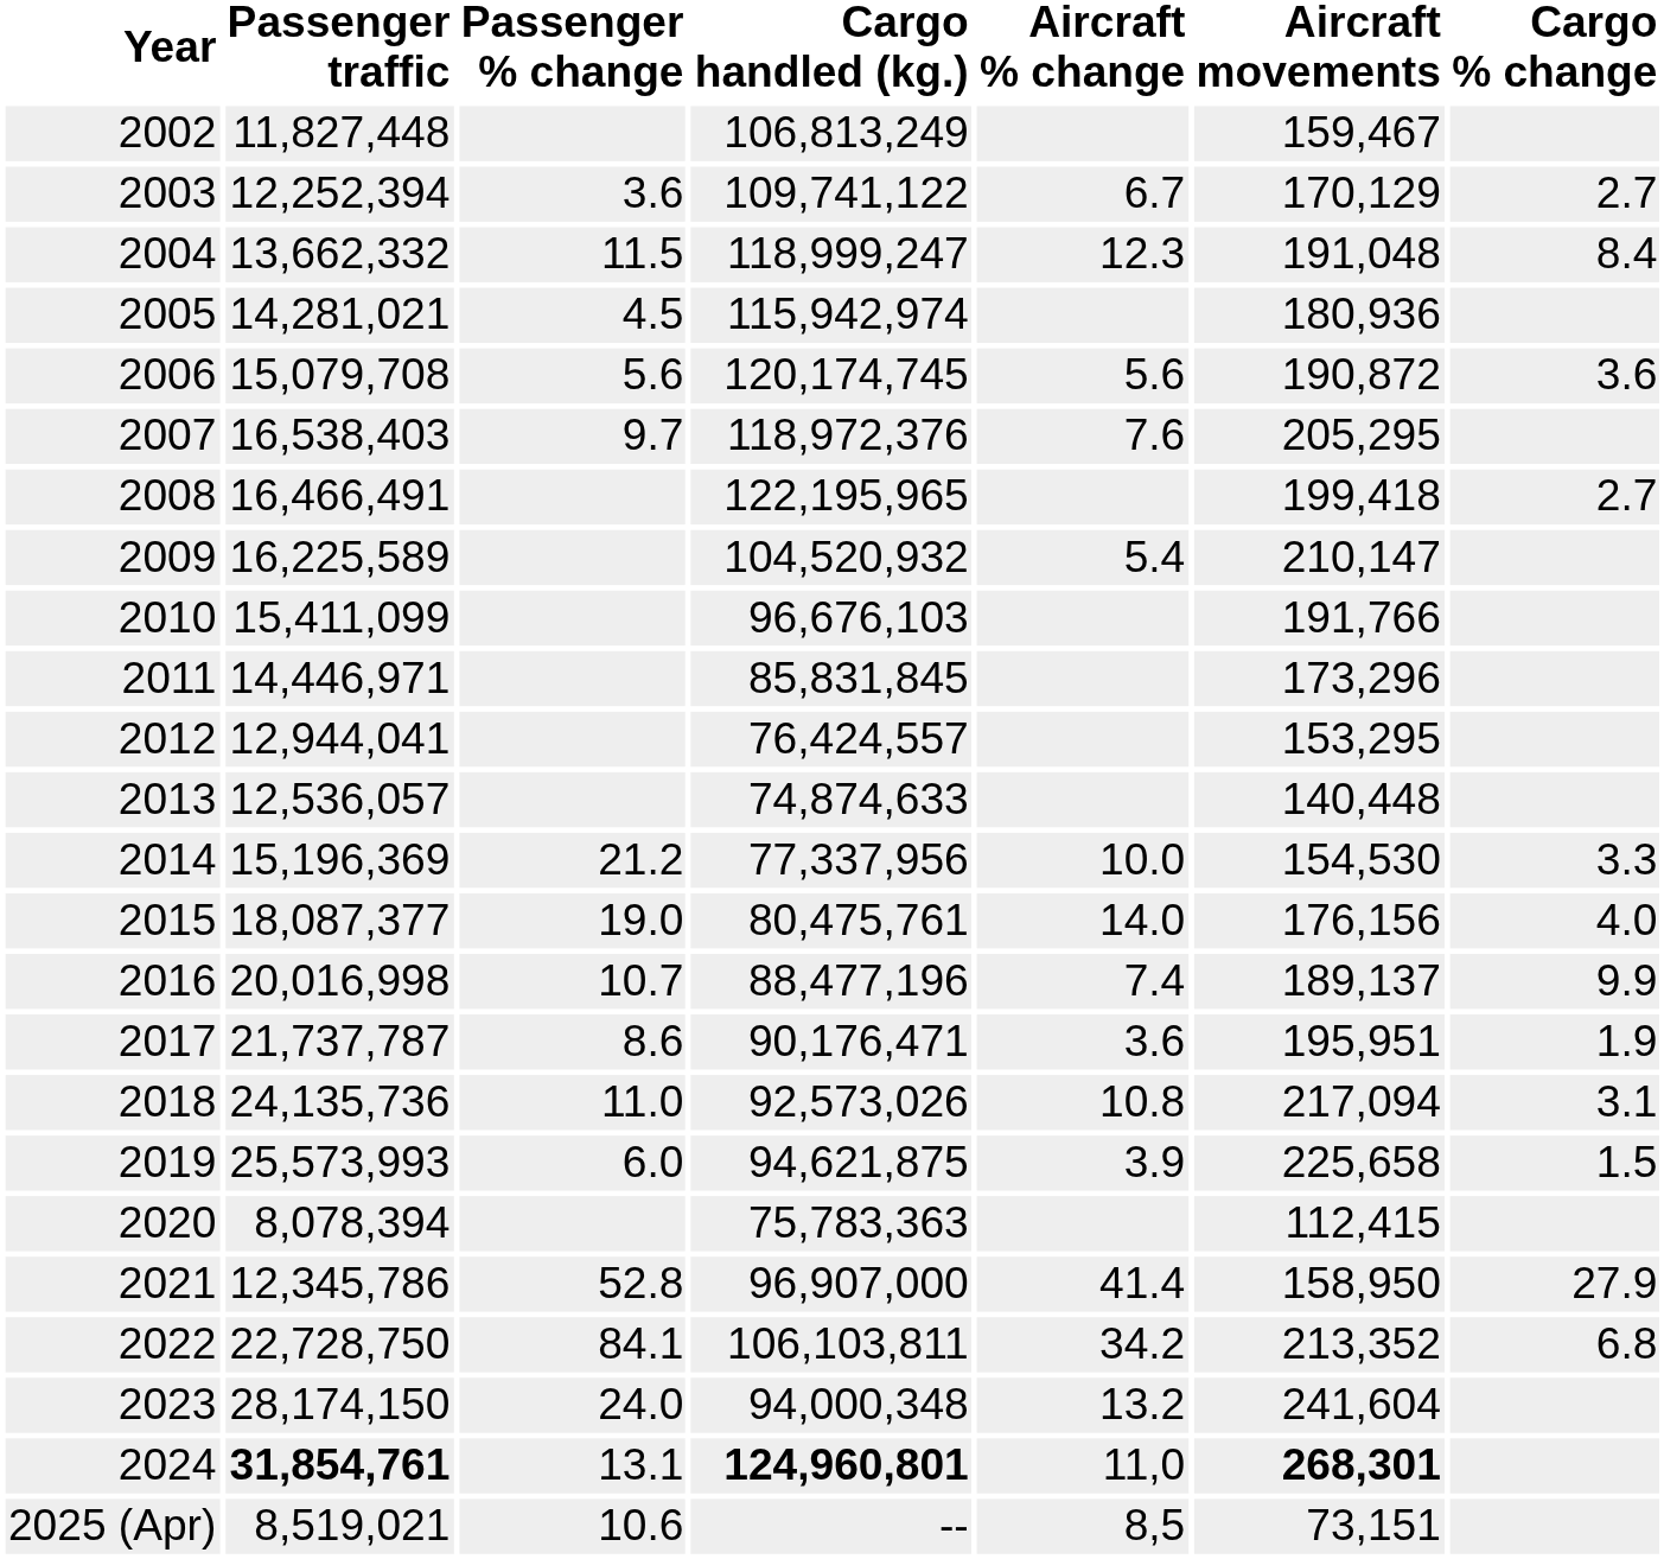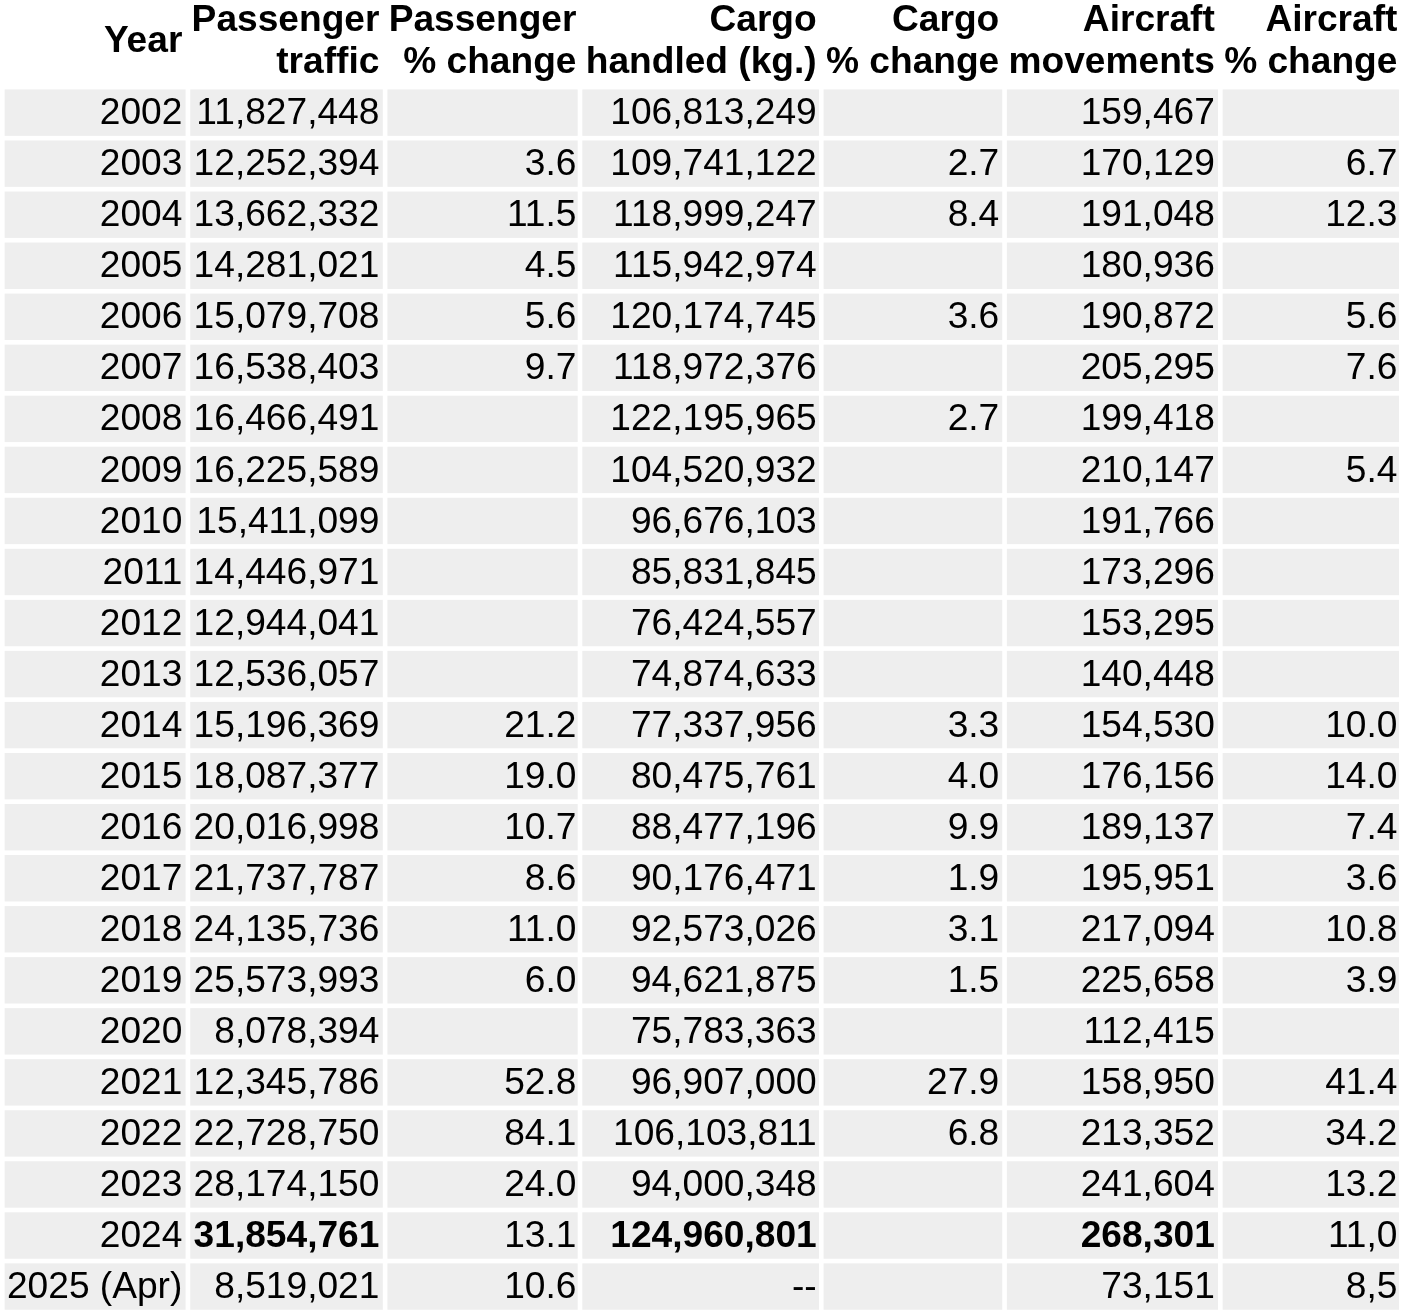 <table class="toccolours sortable" style="text-align:right;">
 <tr>
 <th>Year</th>
 <th>Passenger<br>traffic</th>
 <th data-sort-type="number">Passenger<br>% change</th>
 <th>Cargo <br>handled (kg.)</th>
+<th data-sort-type="number">Cargo<br>% change</th>
+<th>Aircraft<br>movements</th>
 <th data-sort-type="number">Aircraft<br>% change</th>
-<th>Aircraft<br>movements</th>
-<th data-sort-type="number">Cargo<br>% change</th>
 </tr>
 <tr style="background:#eee;">
 <td>2002</td>
 <td>11,827,448</td>
 <td> </td>
 <td>106,813,249</td>
 <td> </td>
 <td>159,467</td>
 <td> </td>
 </tr>
 <tr style="background:#eee;">
 <td>2003</td>
 <td>12,252,394</td>
 <td>3.6 </td>
 <td>109,741,122</td>
+<td>2.7 </td>
+<td>170,129</td>
 <td>6.7 </td>
-<td>170,129</td>
-<td>2.7 </td>
 </tr>
 <tr style="background:#eee;">
 <td>2004</td>
 <td>13,662,332</td>
 <td>11.5 </td>
 <td>118,999,247</td>
+<td>8.4 </td>
+<td>191,048</td>
 <td>12.3 </td>
-<td>191,048</td>
-<td>8.4 </td>
 </tr>
 <tr style="background:#eee;">
 <td>2005</td>
 <td>14,281,021</td>
 <td>4.5 </td>
 <td>115,942,974</td>
 <td> </td>
 <td>180,936</td>
 <td> </td>
 </tr>
 <tr style="background:#eee;">
 <td>2006</td>
 <td>15,079,708</td>
 <td>5.6 </td>
 <td>120,174,745</td>
+<td>3.6 </td>
+<td>190,872</td>
 <td>5.6 </td>
-<td>190,872</td>
-<td>3.6 </td>
 </tr>
 <tr style="background:#eee;">
 <td>2007</td>
 <td>16,538,403</td>
 <td>9.7 </td>
 <td>118,972,376</td>
+<td> </td>
+<td>205,295</td>
 <td>7.6 </td>
-<td>205,295</td>
-<td> </td>
 </tr>
 <tr style="background:#eee;">
 <td>2008</td>
 <td>16,466,491</td>
 <td> </td>
 <td>122,195,965</td>
+<td>2.7 </td>
+<td>199,418</td>
 <td> </td>
-<td>199,418</td>
-<td>2.7 </td>
 </tr>
 <tr style="background:#eee;">
 <td>2009</td>
 <td>16,225,589</td>
 <td> </td>
 <td>104,520,932</td>
+<td> </td>
+<td>210,147</td>
 <td>5.4 </td>
-<td>210,147</td>
-<td> </td>
 </tr>
 <tr style="background:#eee;">
 <td>2010</td>
 <td>15,411,099</td>
 <td> </td>
 <td>96,676,103</td>
 <td> </td>
 <td>191,766</td>
 <td> </td>
 </tr>
 <tr style="background:#eee;">
 <td>2011</td>
 <td>14,446,971</td>
 <td> </td>
 <td>85,831,845</td>
 <td> </td>
 <td>173,296</td>
 <td> </td>
 </tr>
 <tr style="background:#eee;">
 <td>2012</td>
 <td>12,944,041</td>
 <td> </td>
 <td>76,424,557</td>
 <td> </td>
 <td>153,295</td>
 <td> </td>
 </tr>
 <tr style="background:#eee;">
 <td>2013</td>
 <td>12,536,057</td>
 <td> </td>
 <td>74,874,633</td>
 <td> </td>
 <td>140,448</td>
 <td> </td>
 </tr>
 <tr style="background:#eee;">
 <td>2014</td>
 <td>15,196,369</td>
 <td>21.2 </td>
 <td>77,337,956</td>
+<td>3.3 </td>
+<td>154,530</td>
 <td>10.0 </td>
-<td>154,530</td>
-<td>3.3 </td>
 </tr>
 <tr style="background:#eee;">
 <td>2015</td>
 <td>18,087,377</td>
 <td>19.0 </td>
 <td>80,475,761</td>
+<td>4.0 </td>
+<td>176,156</td>
 <td>14.0 </td>
-<td>176,156</td>
-<td>4.0 </td>
 </tr>
 <tr style="background:#eee;">
 <td>2016</td>
 <td>20,016,998</td>
 <td>10.7 </td>
 <td>88,477,196</td>
+<td>9.9 </td>
+<td>189,137</td>
 <td>7.4 </td>
-<td>189,137</td>
-<td>9.9 </td>
 </tr>
 <tr style="background:#eee;">
 <td>2017</td>
 <td>21,737,787</td>
 <td>8.6 </td>
 <td>90,176,471</td>
+<td>1.9 </td>
+<td>195,951</td>
 <td>3.6 </td>
-<td>195,951</td>
-<td>1.9 </td>
 </tr>
 <tr style="background:#eee;">
 <td>2018</td>
 <td>24,135,736</td>
 <td>11.0 </td>
 <td>92,573,026</td>
+<td>3.1 </td>
+<td>217,094</td>
 <td>10.8 </td>
-<td>217,094</td>
-<td>3.1 </td>
 </tr>
 <tr style="background:#eee;">
 <td>2019</td>
 <td>25,573,993</td>
 <td>6.0 </td>
 <td>94,621,875</td>
+<td>1.5 </td>
+<td>225,658</td>
 <td>3.9 </td>
-<td>225,658</td>
-<td>1.5 </td>
 </tr>
 <tr style="background:#eee;">
 <td>2020</td>
 <td>8,078,394</td>
 <td> </td>
 <td>75,783,363</td>
 <td> </td>
 <td>112,415</td>
 <td> </td>
 </tr>
 <tr style="background:#eee;">
 <td>2021</td>
 <td>12,345,786</td>
 <td>52.8 </td>
 <td>96,907,000</td>
+<td>27.9 </td>
+<td>158,950</td>
 <td>41.4 </td>
-<td>158,950</td>
-<td>27.9 </td>
 </tr>
 <tr style="background:#eee;">
 <td>2022</td>
 <td>22,728,750</td>
 <td>84.1 </td>
 <td>106,103,811</td>
+<td>6.8 </td>
+<td>213,352</td>
 <td>34.2 </td>
-<td>213,352</td>
-<td>6.8 </td>
 </tr>
 <tr style="background:#eee;">
 <td>2023</td>
 <td>28,174,150</td>
 <td>24.0 </td>
 <td>94,000,348</td>
+<td> </td>
+<td>241,604</td>
 <td>13.2 </td>
-<td>241,604</td>
-<td> </td>
 </tr>
 <tr style="background:#eee;">
 <td>2024</td>
 <td><strong>31,854,761</strong></td>
 <td>13.1 </td>
 <td><strong>124,960,801</strong></td>
+<td> </td>
+<td><strong>268,301</strong></td>
 <td>11,0 </td>
-<td><strong>268,301</strong></td>
-<td> </td>
 </tr>
 <tr style="background:#eee;">
 <td>2025 (Apr)</td>
 <td>8,519,021</td>
 <td>10.6 </td>
 <td>--</td>
+<td> </td>
+<td>73,151</td>
 <td>8,5 </td>
-<td>73,151</td>
-<td> </td>
 </tr>
 </table>
